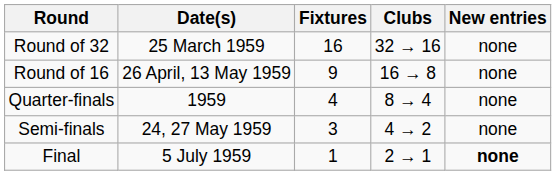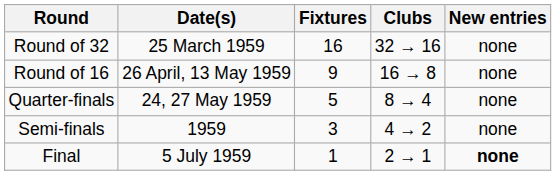 <table class="wikitable" style="text-align:center">
 <tr>
 <th>Round</th>
 <th>Date(s)</th>
 <th>Fixtures</th>
 <th>Clubs</th>
 <th>New entries</th>
 </tr>
 <tr>
 <td>Round of 32</td>
 <td>25 March 1959</td>
 <td>16</td>
 <td>32 → 16</td>
 <td>none</td>
 </tr>
 <tr>
 <td>Round of 16</td>
 <td>26 April, 13 May 1959</td>
 <td>9</td>
 <td>16 → 8</td>
 <td>none</td>
 </tr>
 <tr>
 <td>Quarter-finals</td>
-<td>1959</td>
-<td>4</td>
+<td>24, 27 May 1959</td>
+<td>5</td>
 <td>8 → 4</td>
 <td>none</td>
 </tr>
 <tr>
 <td>Semi-finals</td>
-<td>24, 27 May 1959</td>
+<td>1959</td>
 <td>3</td>
 <td>4 → 2</td>
 <td>none</td>
 </tr>
 <tr>
 <td>Final</td>
 <td>5 July 1959</td>
 <td>1</td>
 <td>2 → 1</td>
 <td><strong>none</strong></td>
 </tr>
 </table>
